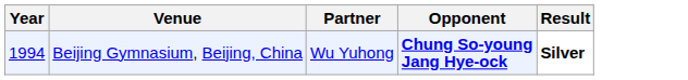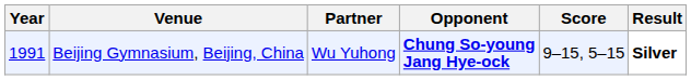 <table class="sortable wikitable" style="font-size: 90%;">
 <tr>
 <th>Year</th>
 <th>Venue</th>
 <th>Partner</th>
 <th>Opponent</th>
+<th>Score</th>
 <th>Result</th>
 </tr>
 <tr style="background:#ECF2FF">
-<td align="center"><a href='#'>1994</a></td>
+<td align="center"><a href='#'>1991</a></td>
 <td align="left"><a href='#'>Beijing Gymnasium</a>, <a href='#'>Beijing, China</a></td>
 <td align="left"> <a href='#'>Wu Yuhong</a></td>
 <td align="left"><strong> <a href='#'>Chung So-young</a> <br>  <a href='#'>Jang Hye-ock</a></strong></td>
+<td align="left">9–15, 5–15</td>
 <td style="text-align:left; background:white"> <strong>Silver</strong></td>
 </tr>
 </table>
